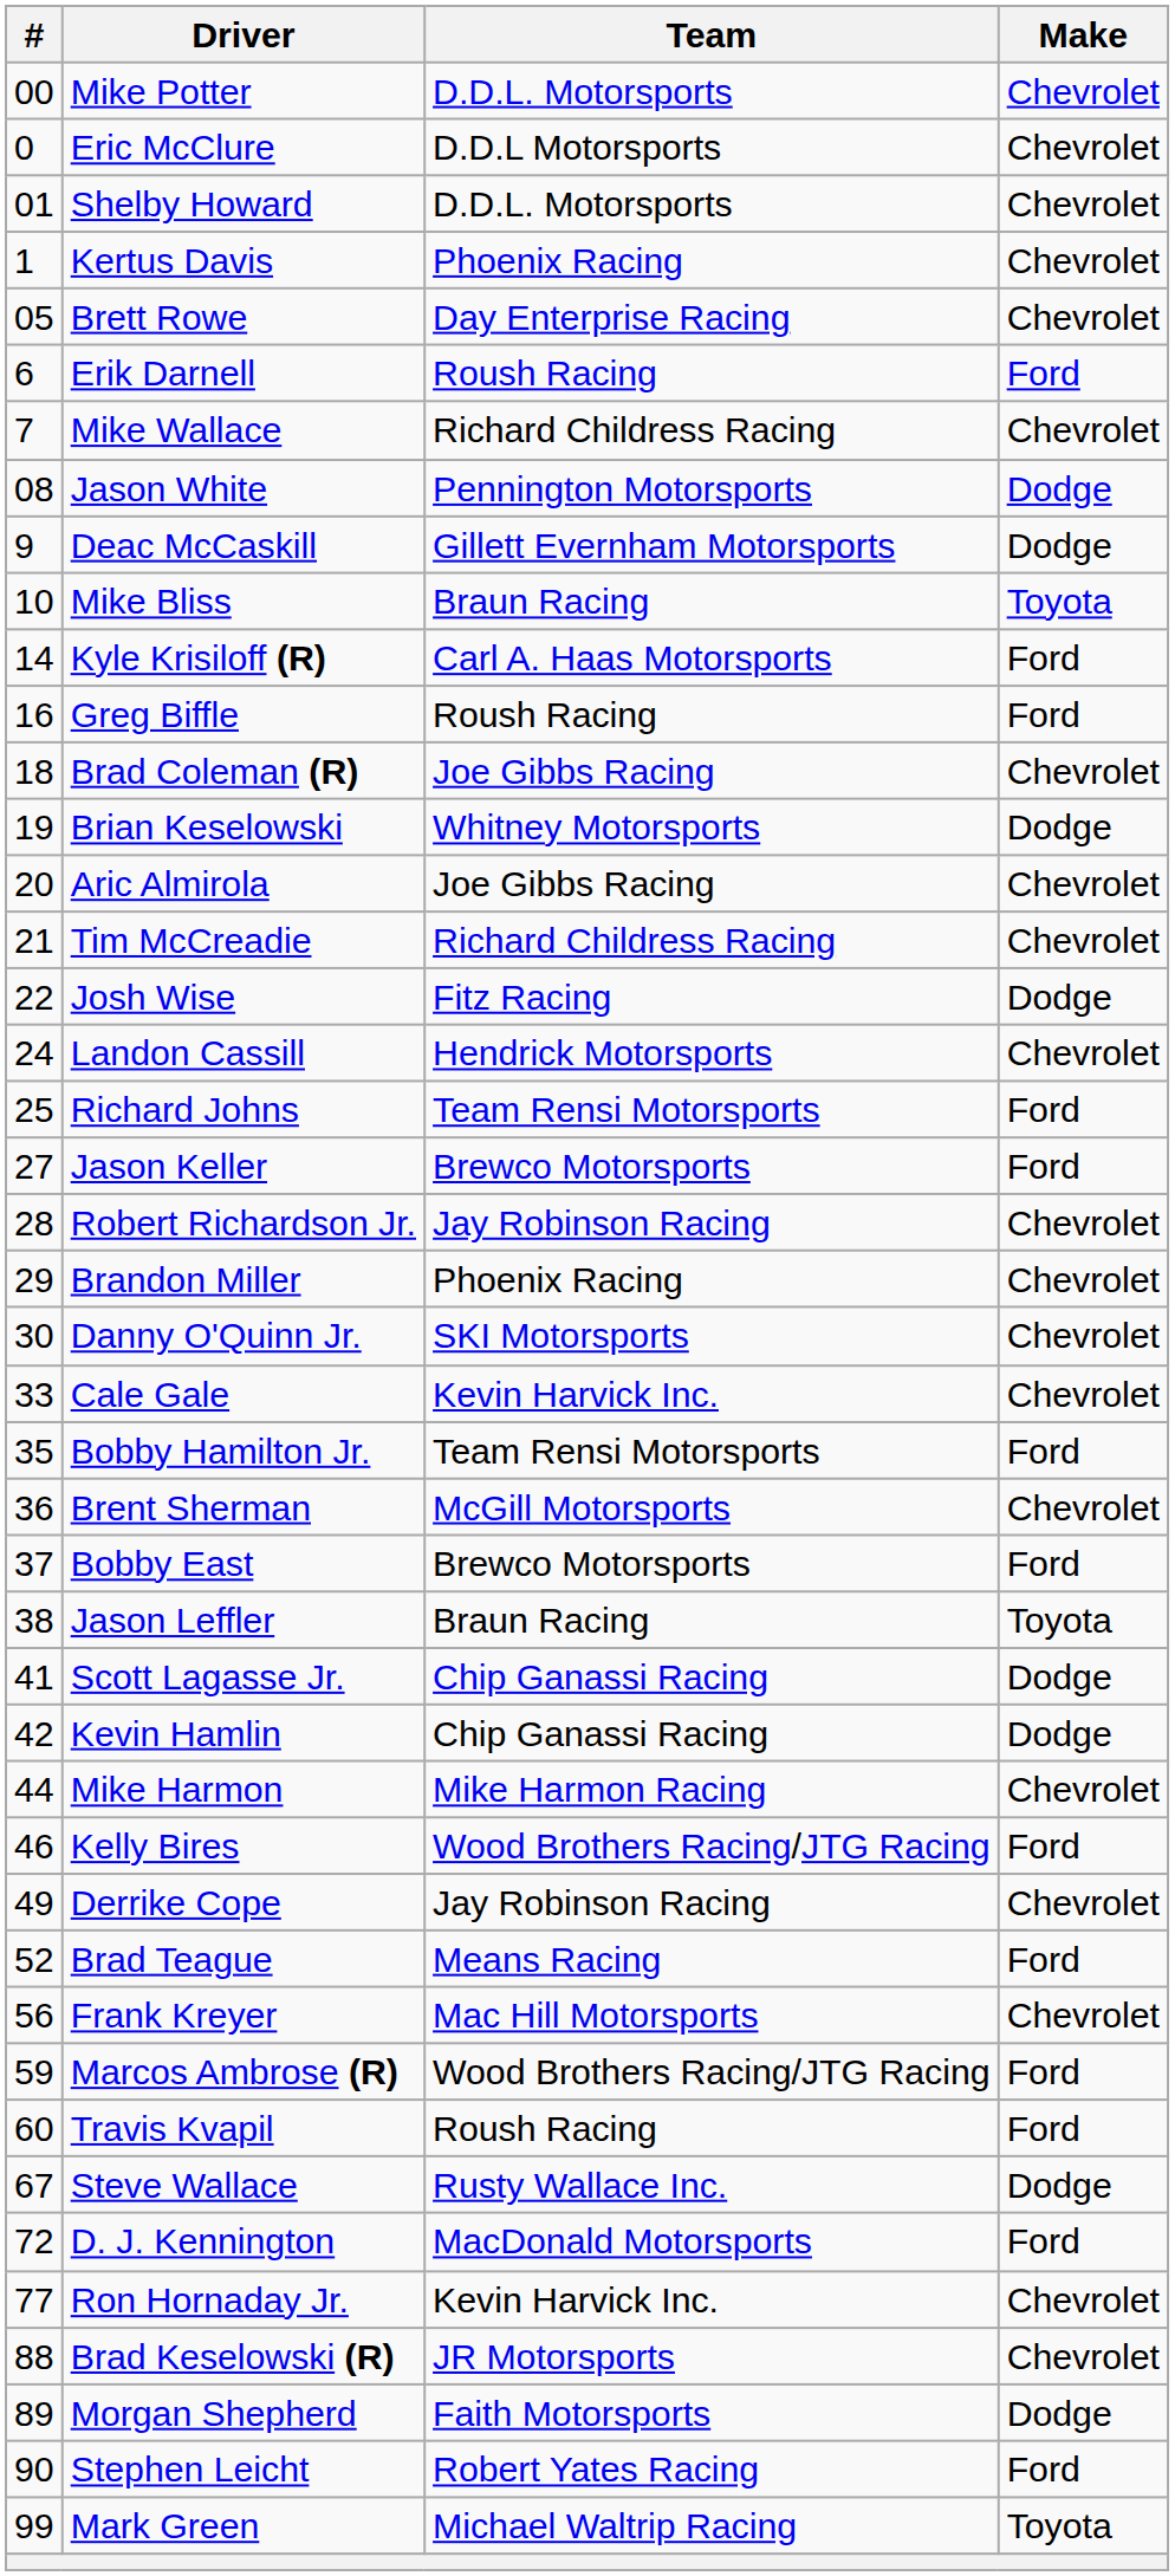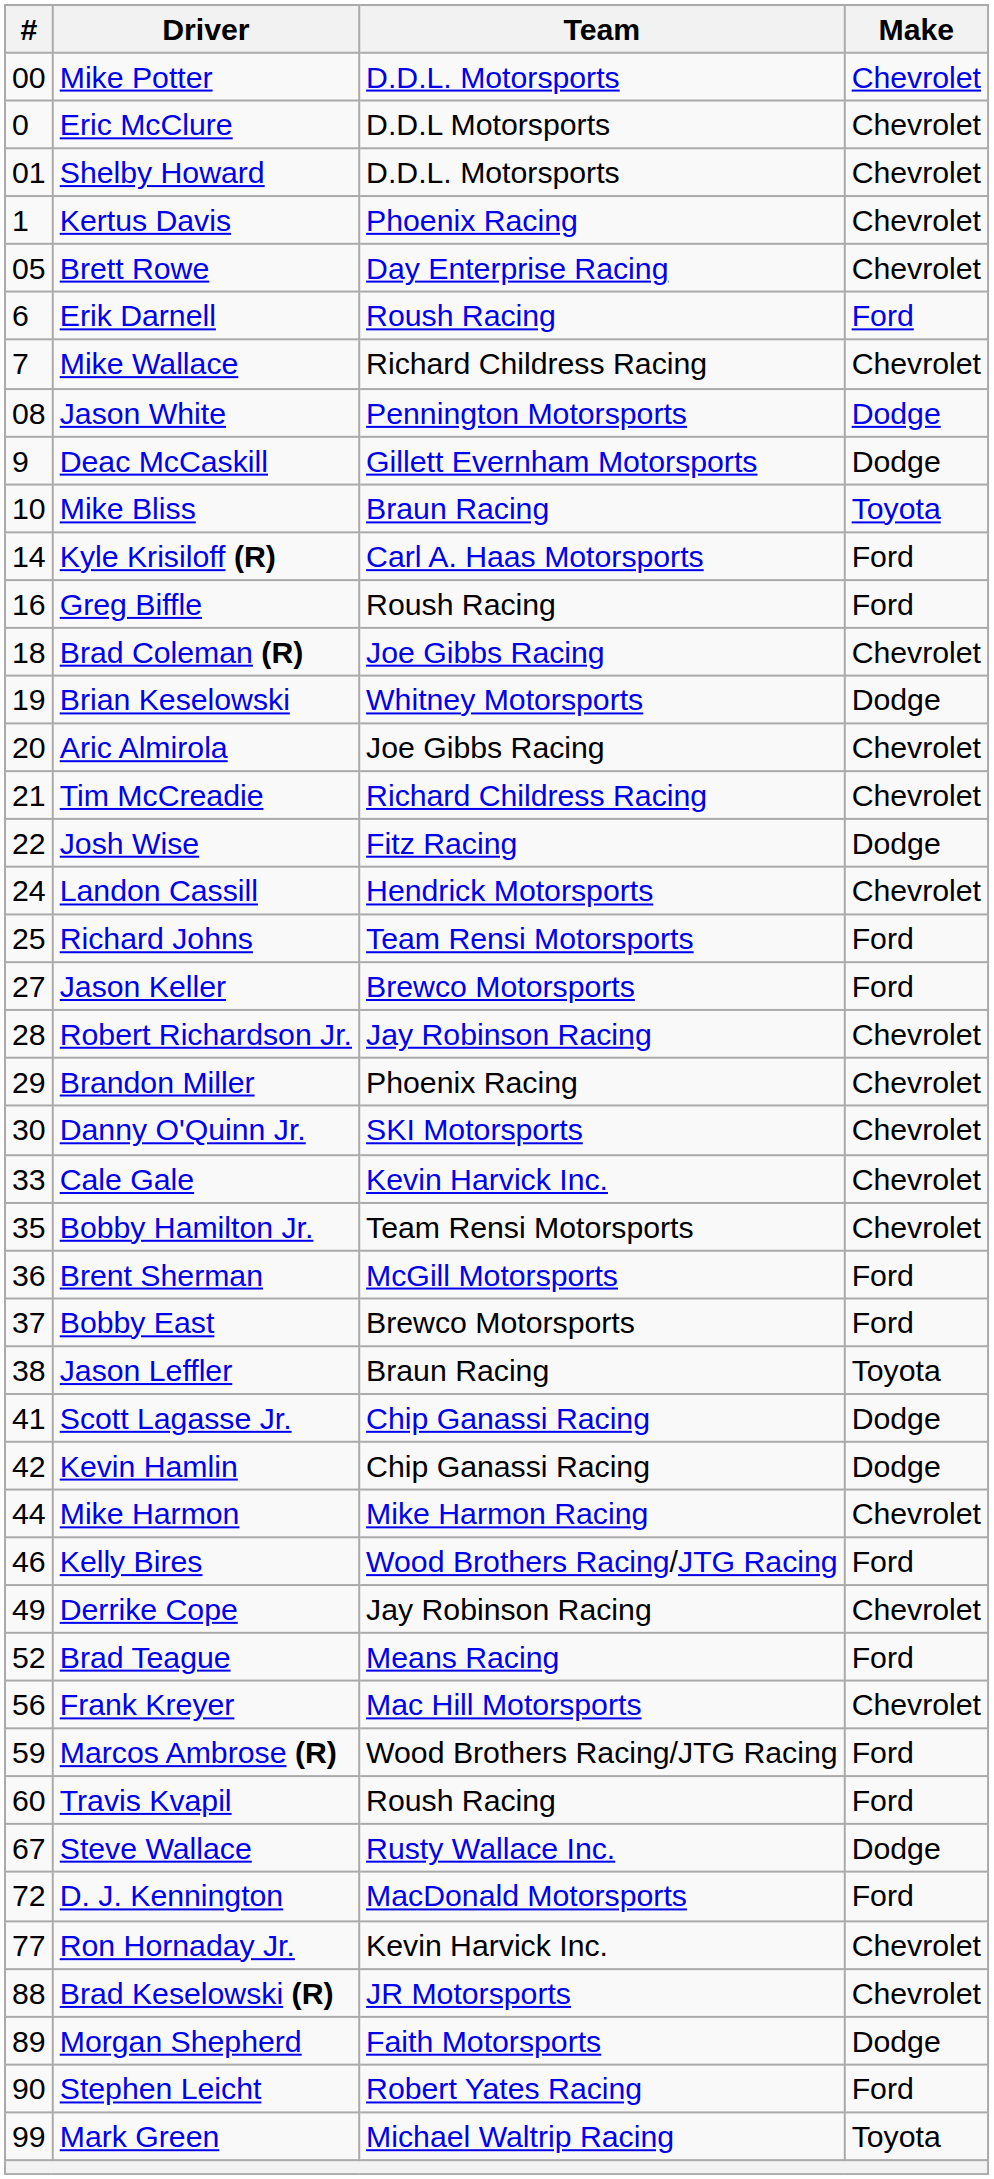 <table class="wikitable" style="font-size:95%">
 <tr>
 <th>#</th>
 <th>Driver</th>
 <th>Team</th>
 <th>Make</th>
 </tr>
 <tr>
 <td>00</td>
 <td><a href='#'>Mike Potter</a></td>
 <td><a href='#'>D.D.L. Motorsports</a></td>
 <td><a href='#'>Chevrolet</a></td>
 </tr>
 <tr>
 <td>0</td>
 <td><a href='#'>Eric McClure</a></td>
 <td>D.D.L Motorsports</td>
 <td>Chevrolet</td>
 </tr>
 <tr>
 <td>01</td>
 <td><a href='#'>Shelby Howard</a></td>
 <td>D.D.L. Motorsports</td>
 <td>Chevrolet</td>
 </tr>
 <tr>
 <td>1</td>
 <td><a href='#'>Kertus Davis</a></td>
 <td><a href='#'>Phoenix Racing</a></td>
 <td>Chevrolet</td>
 </tr>
 <tr>
 <td>05</td>
 <td><a href='#'>Brett Rowe</a></td>
 <td><a href='#'>Day Enterprise Racing</a></td>
 <td>Chevrolet</td>
 </tr>
 <tr>
 <td>6</td>
 <td><a href='#'>Erik Darnell</a></td>
 <td><a href='#'>Roush Racing</a></td>
 <td><a href='#'>Ford</a></td>
 </tr>
 <tr>
 <td>7</td>
 <td><a href='#'>Mike Wallace</a></td>
 <td>Richard Childress Racing</td>
 <td>Chevrolet</td>
 </tr>
 <tr>
 <td>08</td>
 <td><a href='#'>Jason White</a></td>
 <td><a href='#'>Pennington Motorsports</a></td>
 <td><a href='#'>Dodge</a></td>
 </tr>
 <tr>
 <td>9</td>
 <td><a href='#'>Deac McCaskill</a></td>
 <td><a href='#'>Gillett Evernham Motorsports</a></td>
 <td>Dodge</td>
 </tr>
 <tr>
 <td>10</td>
 <td><a href='#'>Mike Bliss</a></td>
 <td><a href='#'>Braun Racing</a></td>
 <td><a href='#'>Toyota</a></td>
 </tr>
 <tr>
 <td>14</td>
 <td><a href='#'>Kyle Krisiloff</a> <strong>(R)</strong></td>
 <td><a href='#'>Carl A. Haas Motorsports</a></td>
 <td>Ford</td>
 </tr>
 <tr>
 <td>16</td>
 <td><a href='#'>Greg Biffle</a></td>
 <td>Roush Racing</td>
 <td>Ford</td>
 </tr>
 <tr>
 <td>18</td>
 <td><a href='#'>Brad Coleman</a> <strong>(R)</strong></td>
 <td><a href='#'>Joe Gibbs Racing</a></td>
 <td>Chevrolet</td>
 </tr>
 <tr>
 <td>19</td>
 <td><a href='#'>Brian Keselowski</a></td>
 <td><a href='#'>Whitney Motorsports</a></td>
 <td>Dodge</td>
 </tr>
 <tr>
 <td>20</td>
 <td><a href='#'>Aric Almirola</a></td>
 <td>Joe Gibbs Racing</td>
 <td>Chevrolet</td>
 </tr>
 <tr>
 <td>21</td>
 <td><a href='#'>Tim McCreadie</a></td>
 <td><a href='#'>Richard Childress Racing</a></td>
 <td>Chevrolet</td>
 </tr>
 <tr>
 <td>22</td>
 <td><a href='#'>Josh Wise</a></td>
 <td><a href='#'>Fitz Racing</a></td>
 <td>Dodge</td>
 </tr>
 <tr>
 <td>24</td>
 <td><a href='#'>Landon Cassill</a></td>
 <td><a href='#'>Hendrick Motorsports</a></td>
 <td>Chevrolet</td>
 </tr>
 <tr>
 <td>25</td>
 <td><a href='#'>Richard Johns</a></td>
 <td><a href='#'>Team Rensi Motorsports</a></td>
 <td>Ford</td>
 </tr>
 <tr>
 <td>27</td>
 <td><a href='#'>Jason Keller</a></td>
 <td><a href='#'>Brewco Motorsports</a></td>
 <td>Ford</td>
 </tr>
 <tr>
 <td>28</td>
 <td><a href='#'>Robert Richardson Jr.</a></td>
 <td><a href='#'>Jay Robinson Racing</a></td>
 <td>Chevrolet</td>
 </tr>
 <tr>
 <td>29</td>
 <td><a href='#'>Brandon Miller</a></td>
 <td>Phoenix Racing</td>
 <td>Chevrolet</td>
 </tr>
 <tr>
 <td>30</td>
 <td><a href='#'>Danny O'Quinn Jr.</a></td>
 <td><a href='#'>SKI Motorsports</a></td>
 <td>Chevrolet</td>
 </tr>
 <tr>
 <td>33</td>
 <td><a href='#'>Cale Gale</a></td>
 <td><a href='#'>Kevin Harvick Inc.</a></td>
 <td>Chevrolet</td>
 </tr>
 <tr>
 <td>35</td>
 <td><a href='#'>Bobby Hamilton Jr.</a></td>
 <td>Team Rensi Motorsports</td>
-<td>Ford</td>
+<td>Chevrolet</td>
 </tr>
 <tr>
 <td>36</td>
 <td><a href='#'>Brent Sherman</a></td>
 <td><a href='#'>McGill Motorsports</a></td>
-<td>Chevrolet</td>
+<td>Ford</td>
 </tr>
 <tr>
 <td>37</td>
 <td><a href='#'>Bobby East</a></td>
 <td>Brewco Motorsports</td>
 <td>Ford</td>
 </tr>
 <tr>
 <td>38</td>
 <td><a href='#'>Jason Leffler</a></td>
 <td>Braun Racing</td>
 <td>Toyota</td>
 </tr>
 <tr>
 <td>41</td>
 <td><a href='#'>Scott Lagasse Jr.</a></td>
 <td><a href='#'>Chip Ganassi Racing</a></td>
 <td>Dodge</td>
 </tr>
 <tr>
 <td>42</td>
 <td><a href='#'>Kevin Hamlin</a></td>
 <td>Chip Ganassi Racing</td>
 <td>Dodge</td>
 </tr>
 <tr>
 <td>44</td>
 <td><a href='#'>Mike Harmon</a></td>
 <td><a href='#'>Mike Harmon Racing</a></td>
 <td>Chevrolet</td>
 </tr>
 <tr>
 <td>46</td>
 <td><a href='#'>Kelly Bires</a></td>
 <td><a href='#'>Wood Brothers Racing</a>/<a href='#'>JTG Racing</a></td>
 <td>Ford</td>
 </tr>
 <tr>
 <td>49</td>
 <td><a href='#'>Derrike Cope</a></td>
 <td>Jay Robinson Racing</td>
 <td>Chevrolet</td>
 </tr>
 <tr>
 <td>52</td>
 <td><a href='#'>Brad Teague</a></td>
 <td><a href='#'>Means Racing</a></td>
 <td>Ford</td>
 </tr>
 <tr>
 <td>56</td>
 <td><a href='#'>Frank Kreyer</a></td>
 <td><a href='#'>Mac Hill Motorsports</a></td>
 <td>Chevrolet</td>
 </tr>
 <tr>
 <td>59</td>
 <td><a href='#'>Marcos Ambrose</a> <strong>(R)</strong></td>
 <td>Wood Brothers Racing/JTG Racing</td>
 <td>Ford</td>
 </tr>
 <tr>
 <td>60</td>
 <td><a href='#'>Travis Kvapil</a></td>
 <td>Roush Racing</td>
 <td>Ford</td>
 </tr>
 <tr>
 <td>67</td>
 <td><a href='#'>Steve Wallace</a></td>
 <td><a href='#'>Rusty Wallace Inc.</a></td>
 <td>Dodge</td>
 </tr>
 <tr>
 <td>72</td>
 <td><a href='#'>D. J. Kennington</a></td>
 <td><a href='#'>MacDonald Motorsports</a></td>
 <td>Ford</td>
 </tr>
 <tr>
 <td>77</td>
 <td><a href='#'>Ron Hornaday Jr.</a></td>
 <td>Kevin Harvick Inc.</td>
 <td>Chevrolet</td>
 </tr>
 <tr>
 <td>88</td>
 <td><a href='#'>Brad Keselowski</a> <strong>(R)</strong></td>
 <td><a href='#'>JR Motorsports</a></td>
 <td>Chevrolet</td>
 </tr>
 <tr>
 <td>89</td>
 <td><a href='#'>Morgan Shepherd</a></td>
 <td><a href='#'>Faith Motorsports</a></td>
 <td>Dodge</td>
 </tr>
 <tr>
 <td>90</td>
 <td><a href='#'>Stephen Leicht</a></td>
 <td><a href='#'>Robert Yates Racing</a></td>
 <td>Ford</td>
 </tr>
 <tr>
 <td>99</td>
 <td><a href='#'>Mark Green</a></td>
 <td><a href='#'>Michael Waltrip Racing</a></td>
 <td>Toyota</td>
 </tr>
 <tr>
 <th colspan="4"></th>
 </tr>
 </table>
